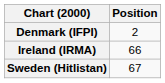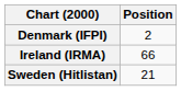 <table class="wikitable sortable plainrowheaders" style="text-align:center">
 <tr>
 <th>Chart (2000)</th>
 <th>Position</th>
 </tr>
 <tr>
 <th scope="row">Denmark (IFPI)</th>
 <td>2</td>
 </tr>
 <tr>
 <th scope="row">Ireland (IRMA)</th>
 <td>66</td>
 </tr>
 <tr>
 <th scope="row">Sweden (Hitlistan)</th>
-<td>67</td>
+<td>21</td>
 </tr>
 </table>
